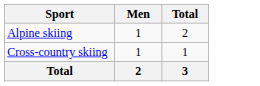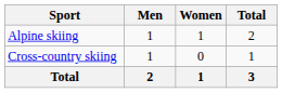 <table class="wikitable sortable" style="text-align:center;">
 <tr>
 <th width=140>Sport</th>
 <th width=55>Men</th>
+<th width=55>Women</th>
 <th width=55>Total</th>
 </tr>
 <tr>
 <td align=left><a href='#'>Alpine skiing</a></td>
+<td>1</td>
 <td>1</td>
 <td>2</td>
 </tr>
 <tr>
 <td align=left><a href='#'>Cross-country skiing</a></td>
 <td>1</td>
+<td>0</td>
 <td>1</td>
 </tr>
 <tr>
 <th>Total</th>
 <th>2</th>
+<th>1</th>
 <th>3</th>
 </tr>
 </table>
